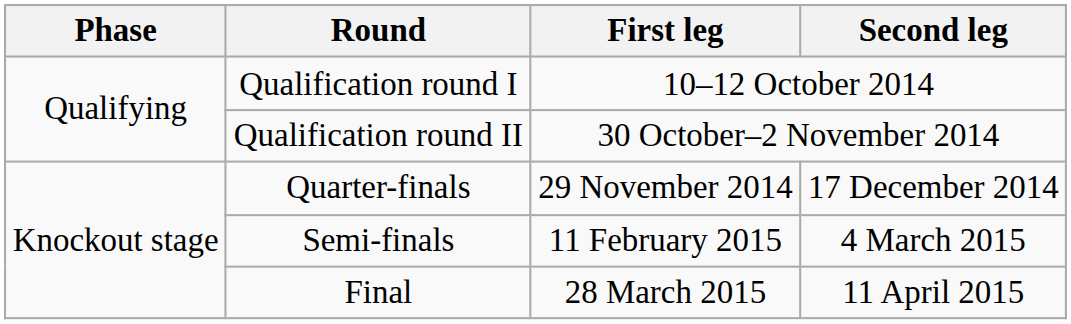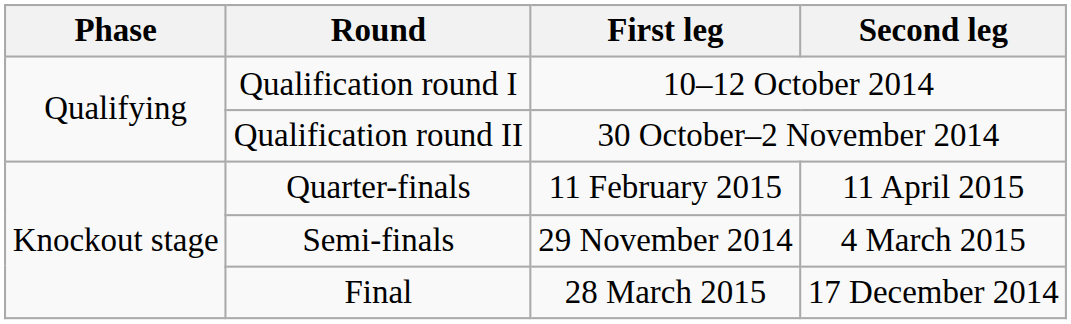 <table class="wikitable" style="text-align:center">
 <tr>
 <th>Phase</th>
 <th>Round</th>
 <th>First leg</th>
 <th>Second leg</th>
 </tr>
 <tr>
 <td rowspan=2>Qualifying</td>
 <td>Qualification round I</td>
 <td colspan=2>10–12 October 2014</td>
 </tr>
 <tr>
 <td>Qualification round II</td>
 <td colspan=2>30 October–2 November 2014</td>
 </tr>
 <tr>
 <td rowspan=3>Knockout stage</td>
 <td>Quarter-finals</td>
-<td>29 November 2014</td>
-<td>17 December 2014</td>
+<td>11 February 2015</td>
+<td>11 April 2015</td>
 </tr>
 <tr>
 <td>Semi-finals</td>
-<td>11 February 2015</td>
+<td>29 November 2014</td>
 <td>4 March 2015</td>
 </tr>
 <tr>
 <td>Final</td>
 <td>28 March 2015</td>
-<td>11 April 2015</td>
+<td>17 December 2014</td>
 </tr>
 </table>
